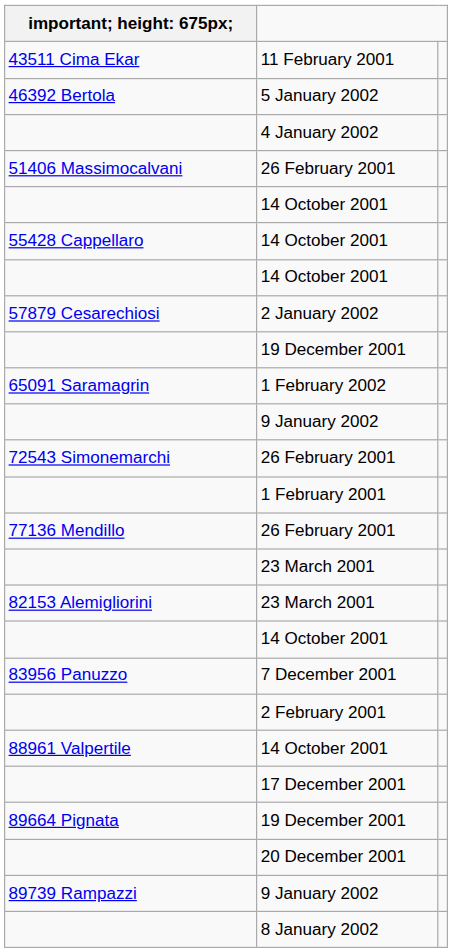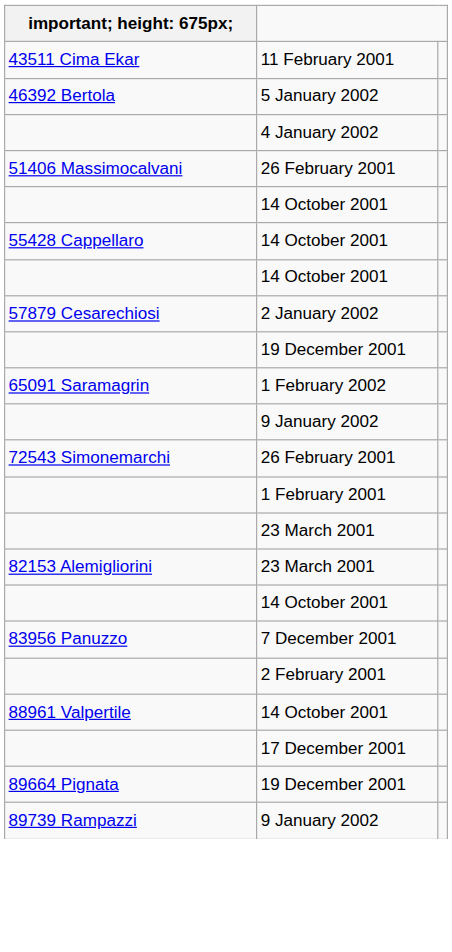 <table class="wikitable" style="font-size: 89%; float: left; width: 26em; margin-right: 1em; line-height: 1.65em">
 <tr>
 <th>important; height: 675px;</th>
 </tr>
 <tr>
 <td><a href='#'>43511 Cima Ekar</a></td>
 <td>11 February 2001</td>
 <td></td>
 </tr>
 <tr>
 <td><a href='#'>46392 Bertola</a></td>
 <td>5 January 2002</td>
 <td></td>
 </tr>
 <tr>
 <td></td>
 <td>4 January 2002</td>
 <td></td>
 </tr>
 <tr>
 <td><a href='#'>51406 Massimocalvani</a></td>
 <td>26 February 2001</td>
 <td></td>
 </tr>
 <tr>
 <td></td>
 <td>14 October 2001</td>
 <td></td>
 </tr>
 <tr>
 <td><a href='#'>55428 Cappellaro</a></td>
 <td>14 October 2001</td>
 <td></td>
 </tr>
 <tr>
 <td></td>
 <td>14 October 2001</td>
 <td></td>
 </tr>
 <tr>
 <td><a href='#'>57879 Cesarechiosi</a></td>
 <td>2 January 2002</td>
 <td></td>
 </tr>
 <tr>
 <td></td>
 <td>19 December 2001</td>
 <td></td>
 </tr>
 <tr>
 <td><a href='#'>65091 Saramagrin</a></td>
 <td>1 February 2002</td>
 <td></td>
 </tr>
 <tr>
 <td></td>
 <td>9 January 2002</td>
 <td></td>
 </tr>
 <tr>
 <td><a href='#'>72543 Simonemarchi</a></td>
 <td>26 February 2001</td>
 <td></td>
 </tr>
 <tr>
 <td></td>
 <td>1 February 2001</td>
 <td></td>
 </tr>
 <tr>
-<td><a href='#'>77136 Mendillo</a></td>
-<td>26 February 2001</td>
-<td></td>
-</tr>
-<tr>
 <td></td>
 <td>23 March 2001</td>
 <td></td>
 </tr>
 <tr>
 <td><a href='#'>82153 Alemigliorini</a></td>
 <td>23 March 2001</td>
 <td></td>
 </tr>
 <tr>
 <td></td>
 <td>14 October 2001</td>
 <td></td>
 </tr>
 <tr>
 <td><a href='#'>83956 Panuzzo</a></td>
 <td>7 December 2001</td>
 <td></td>
 </tr>
 <tr>
 <td></td>
 <td>2 February 2001</td>
 <td></td>
 </tr>
 <tr>
 <td><a href='#'>88961 Valpertile</a></td>
 <td>14 October 2001</td>
 <td></td>
 </tr>
 <tr>
 <td></td>
 <td>17 December 2001</td>
 <td></td>
 </tr>
 <tr>
 <td><a href='#'>89664 Pignata</a></td>
 <td>19 December 2001</td>
 <td></td>
 </tr>
 <tr>
-<td></td>
-<td>20 December 2001</td>
-<td></td>
-</tr>
-<tr>
 <td><a href='#'>89739 Rampazzi</a></td>
 <td>9 January 2002</td>
 <td></td>
 </tr>
-<tr>
-<td></td>
-<td>8 January 2002</td>
-<td></td>
-</tr>
 </table>
